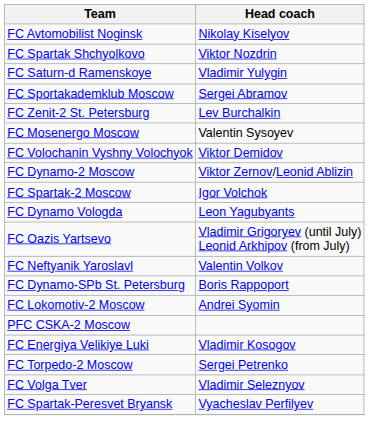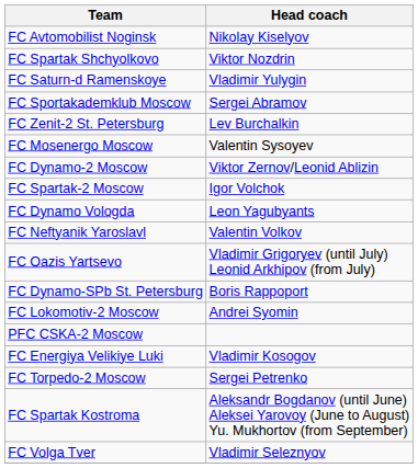 <table class="wikitable">
 <tr>
 <th>Team</th>
 <th>Head coach</th>
 </tr>
 <tr>
 <td><a href='#'>FC Avtomobilist Noginsk</a></td>
 <td><a href='#'>Nikolay Kiselyov</a></td>
 </tr>
 <tr>
 <td><a href='#'>FC Spartak Shchyolkovo</a></td>
 <td><a href='#'>Viktor Nozdrin</a></td>
 </tr>
 <tr>
 <td><a href='#'>FC Saturn-d Ramenskoye</a></td>
 <td><a href='#'>Vladimir Yulygin</a></td>
 </tr>
 <tr>
 <td><a href='#'>FC Sportakademklub Moscow</a></td>
 <td><a href='#'>Sergei Abramov</a></td>
 </tr>
 <tr>
 <td><a href='#'>FC Zenit-2 St. Petersburg</a></td>
 <td><a href='#'>Lev Burchalkin</a></td>
 </tr>
 <tr>
 <td><a href='#'>FC Mosenergo Moscow</a></td>
 <td>Valentin Sysoyev</td>
 </tr>
 <tr>
-<td><a href='#'>FC Volochanin Vyshny Volochyok</a></td>
-<td><a href='#'>Viktor Demidov</a></td>
-</tr>
-<tr>
 <td><a href='#'>FC Dynamo-2 Moscow</a></td>
 <td><a href='#'>Viktor Zernov</a>/<a href='#'>Leonid Ablizin</a></td>
 </tr>
 <tr>
 <td><a href='#'>FC Spartak-2 Moscow</a></td>
 <td><a href='#'>Igor Volchok</a></td>
 </tr>
 <tr>
 <td><a href='#'>FC Dynamo Vologda</a></td>
 <td><a href='#'>Leon Yagubyants</a></td>
 </tr>
 <tr>
+<td><a href='#'>FC Neftyanik Yaroslavl</a></td>
+<td><a href='#'>Valentin Volkov</a></td>
+</tr>
+<tr>
 <td><a href='#'>FC Oazis Yartsevo</a></td>
 <td><a href='#'>Vladimir Grigoryev</a> (until July)<br><a href='#'>Leonid Arkhipov</a> (from July)</td>
-</tr>
-<tr>
-<td><a href='#'>FC Neftyanik Yaroslavl</a></td>
-<td><a href='#'>Valentin Volkov</a></td>
 </tr>
 <tr>
 <td><a href='#'>FC Dynamo-SPb St. Petersburg</a></td>
 <td><a href='#'>Boris Rappoport</a></td>
 </tr>
 <tr>
 <td><a href='#'>FC Lokomotiv-2 Moscow</a></td>
 <td><a href='#'>Andrei Syomin</a></td>
 </tr>
 <tr>
 <td><a href='#'>PFC CSKA-2 Moscow</a></td>
 <td></td>
 </tr>
 <tr>
 <td><a href='#'>FC Energiya Velikiye Luki</a></td>
 <td><a href='#'>Vladimir Kosogov</a></td>
 </tr>
 <tr>
 <td><a href='#'>FC Torpedo-2 Moscow</a></td>
 <td><a href='#'>Sergei Petrenko</a></td>
 </tr>
 <tr>
+<td><a href='#'>FC Spartak Kostroma</a></td>
+<td><a href='#'>Aleksandr Bogdanov</a> (until June)<br><a href='#'>Aleksei Yarovoy</a> (June to August)<br>Yu. Mukhortov (from September)</td>
+</tr>
+<tr>
 <td><a href='#'>FC Volga Tver</a></td>
 <td><a href='#'>Vladimir Seleznyov</a></td>
 </tr>
 <tr>
-<td><a href='#'>FC Spartak-Peresvet Bryansk</a></td>
-<td><a href='#'>Vyacheslav Perfilyev</a></td>
-</tr>
-<tr>
 </tr>
 </table>
